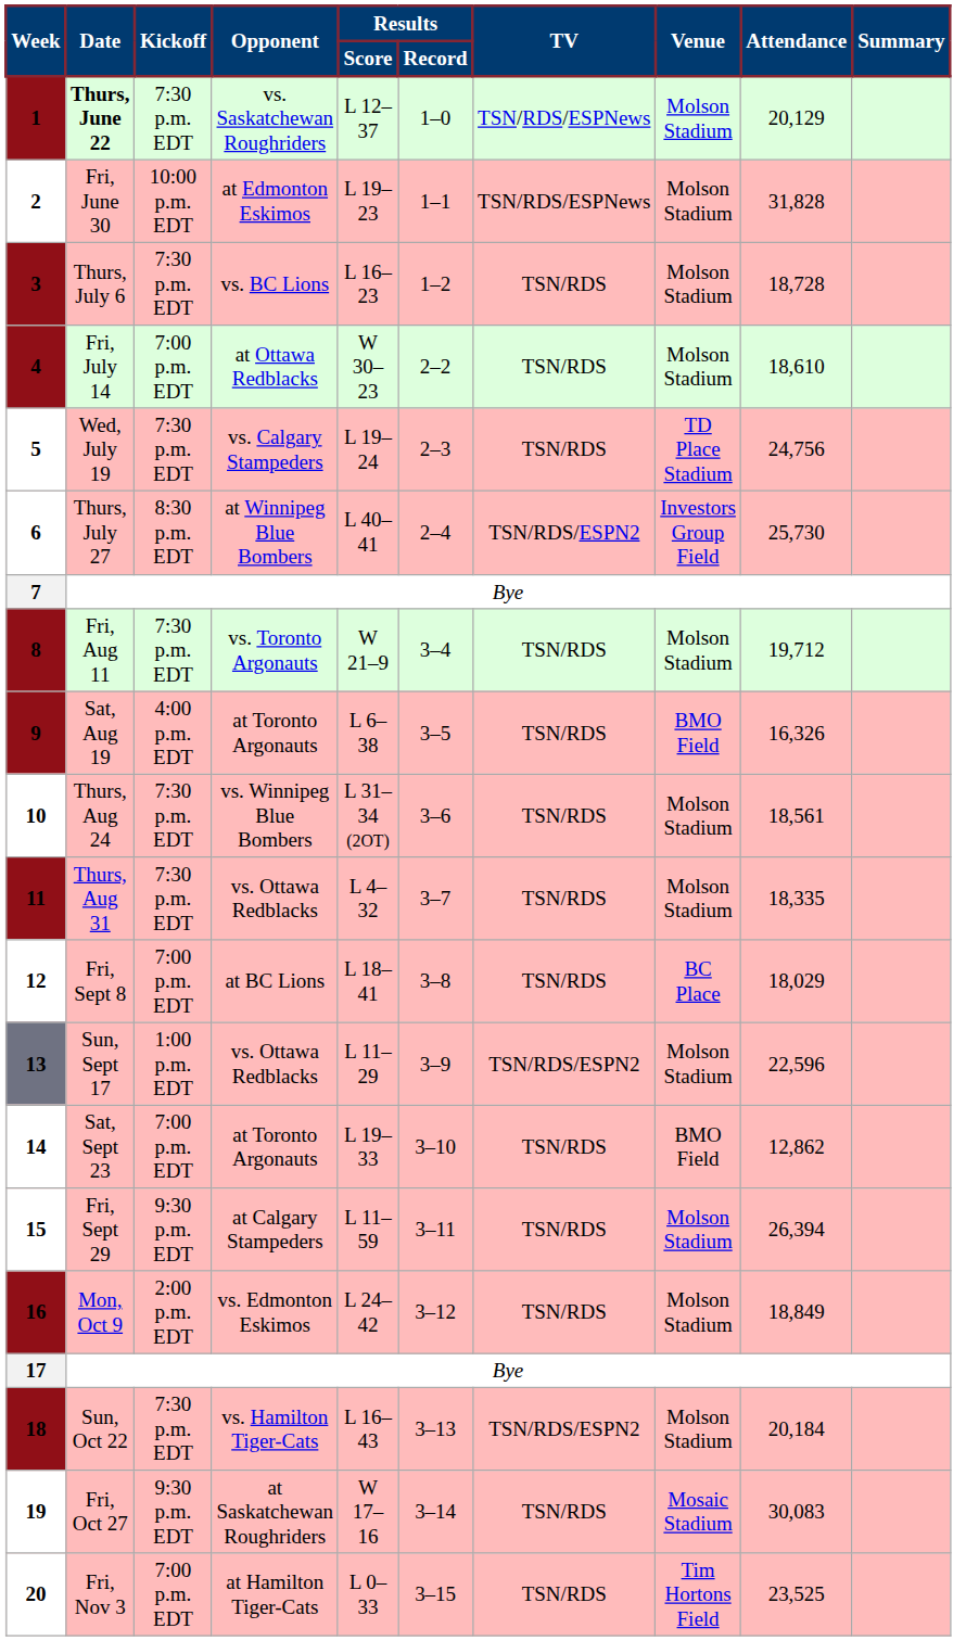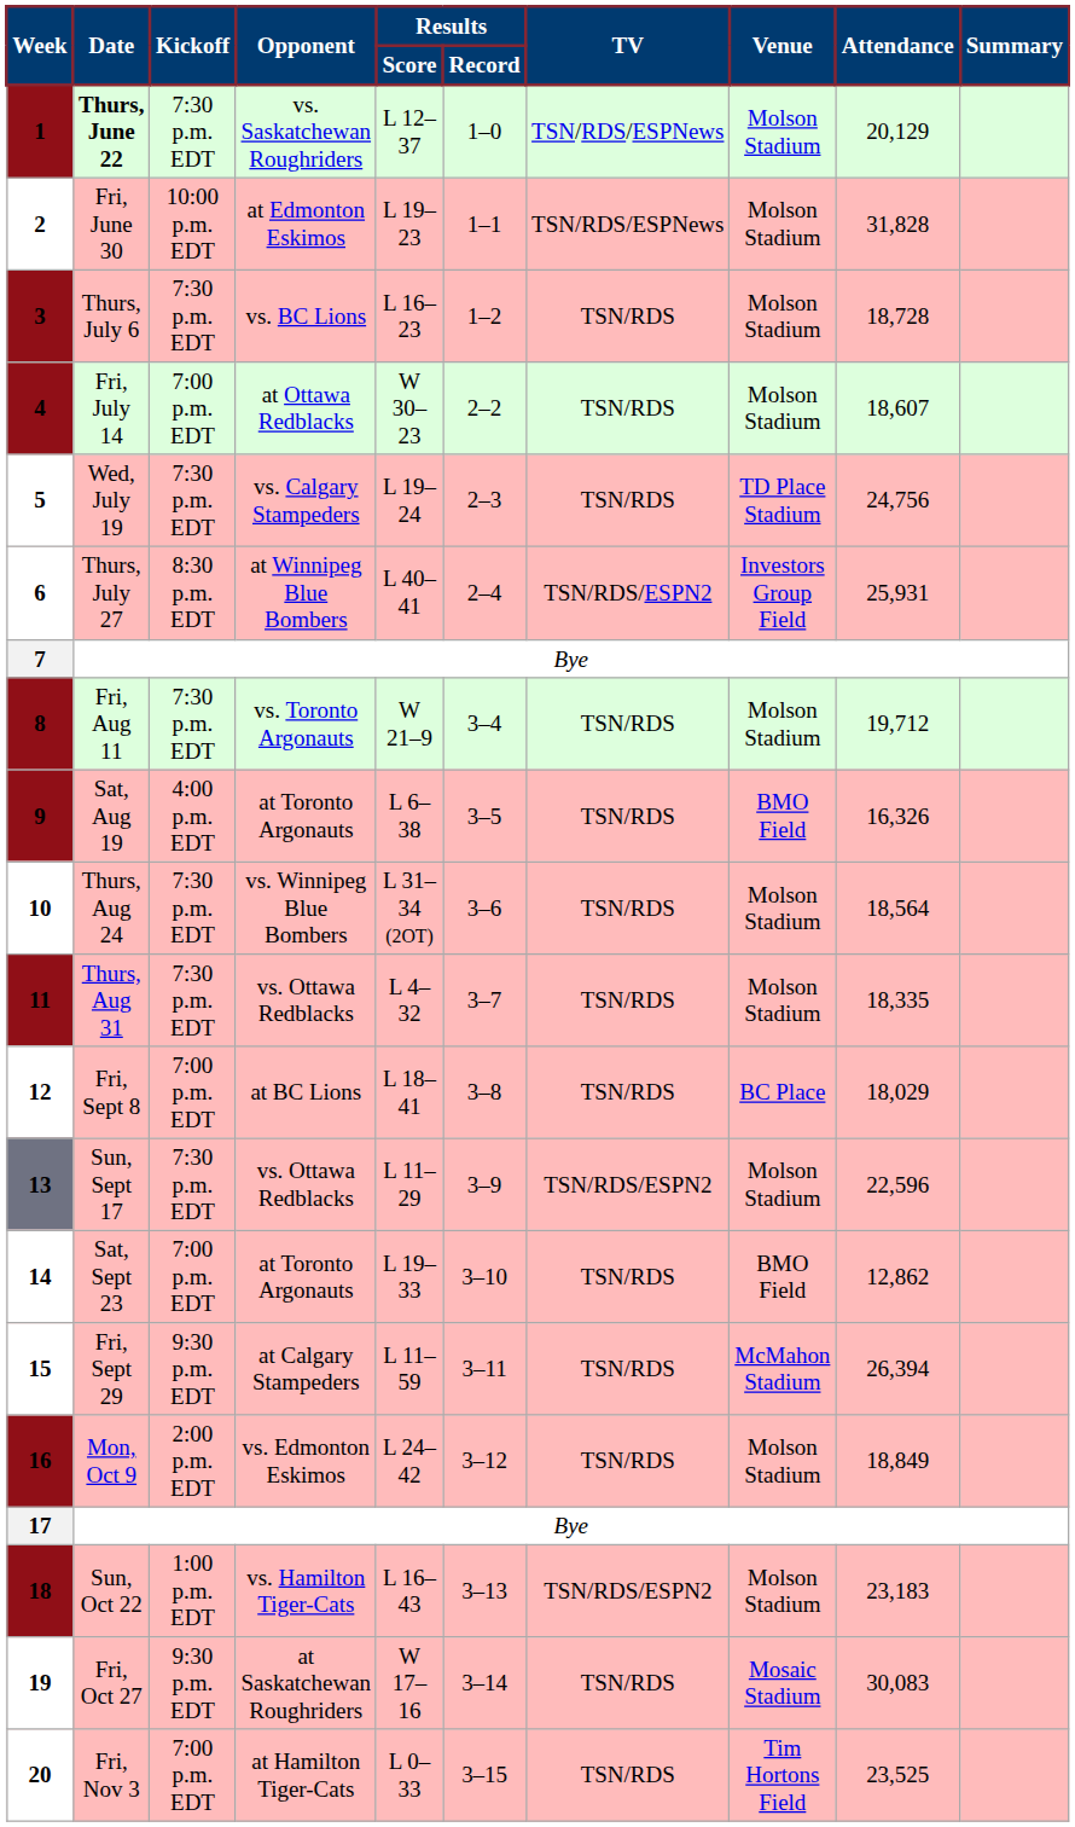 <table class="wikitable" style="font-size: 95%;">
 <tr>
 <th scope="col" style="background:#003A70;color:#FFFFFF;border:2px solid #862633;" rowspan=2>Week</th>
 <th scope="col" style="background:#003A70;color:#FFFFFF;border:2px solid #862633;" rowspan=2>Date</th>
 <th scope="col" style="background:#003A70;color:#FFFFFF;border:2px solid #862633;" rowspan=2>Kickoff</th>
 <th scope="col" style="background:#003A70;color:#FFFFFF;border:2px solid #862633;" rowspan=2>Opponent</th>
 <th scope="col" style="background:#003A70;color:#FFFFFF;border:2px solid #862633;" colspan=2>Results</th>
 <th scope="col" style="background:#003A70;color:#FFFFFF;border:2px solid #862633;" rowspan=2>TV</th>
 <th scope="col" style="background:#003A70;color:#FFFFFF;border:2px solid #862633;" rowspan=2>Venue</th>
 <th scope="col" style="background:#003A70;color:#FFFFFF;border:2px solid #862633;" rowspan=2>Attendance</th>
 <th scope="col" style="background:#003A70;color:#FFFFFF;border:2px solid #862633;" rowspan=2>Summary</th>
 </tr>
 <tr>
 <th scope="col" style="background:#003A70;color:#FFFFFF;border:2px solid #862633;">Score</th>
 <th scope="col" style="background:#003A70;color:#FFFFFF;border:2px solid #862633;">Record</th>
 </tr>
 <tr align="center" bgcolor="ddffdd">
 <th style="text-align:center; background:#900F17;"><span><strong>1</strong></span></th>
 <td align="center"><strong>Thurs, June 22</strong></td>
 <td align="center">7:30 p.m. EDT</td>
 <td align="center">vs. <a href='#'>Saskatchewan Roughriders</a></td>
 <td align="center">L 12–37</td>
 <td align="center">1–0</td>
 <td align="center"><a href='#'>TSN</a>/<a href='#'>RDS</a>/<a href='#'>ESPNews</a></td>
 <td align="center"><a href='#'>Molson Stadium</a></td>
 <td align="center">20,129</td>
 <td align="center"></td>
 </tr>
 <tr align="center" bgcolor="ffbbbb">
 <th style="text-align:center; background:white;"><span><strong>2</strong></span></th>
 <td align="center">Fri, June 30</td>
 <td align="center">10:00 p.m. EDT</td>
 <td align="center">at <a href='#'>Edmonton Eskimos</a></td>
 <td align="center">L 19–23</td>
 <td align="center">1–1</td>
 <td align="center">TSN/RDS/ESPNews</td>
 <td align="center">Molson Stadium</td>
 <td align="center">31,828</td>
 <td align="center"></td>
 </tr>
 <tr align="center" bgcolor="ffbbbb">
 <th style="text-align:center; background:#900F17;"><span><strong>3</strong></span></th>
 <td align="center">Thurs, July 6</td>
 <td align="center">7:30 p.m. EDT</td>
 <td align="center">vs. <a href='#'>BC Lions</a></td>
 <td align="center">L 16–23</td>
 <td align="center">1–2</td>
 <td align="center">TSN/RDS</td>
 <td align="center">Molson Stadium</td>
 <td align="center">18,728</td>
 <td align="center"></td>
 </tr>
 <tr align="center" bgcolor="ddffdd">
 <th style="text-align:center; background:#900F17;"><span><strong>4</strong></span></th>
 <td align="center">Fri, July 14</td>
 <td align="center">7:00 p.m. EDT</td>
 <td align="center">at <a href='#'>Ottawa Redblacks</a></td>
 <td align="center">W 30–23</td>
 <td align="center">2–2</td>
 <td align="center">TSN/RDS</td>
 <td align="center">Molson Stadium</td>
-<td align="center">18,610</td>
+<td align="center">18,607</td>
 <td align="center"></td>
 </tr>
 <tr align="center" bgcolor="ffbbbb">
 <th style="text-align:center; background:white;"><span><strong>5</strong></span></th>
 <td align="center">Wed, July 19</td>
 <td align="center">7:30 p.m. EDT</td>
 <td align="center">vs. <a href='#'>Calgary Stampeders</a></td>
 <td align="center">L 19–24</td>
 <td align="center">2–3</td>
 <td align="center">TSN/RDS</td>
 <td align="center"><a href='#'>TD Place Stadium</a></td>
 <td align="center">24,756</td>
 <td align="center"></td>
 </tr>
 <tr align="center" bgcolor="ffbbbb">
 <th style="text-align:center; background:white;"><span><strong>6</strong></span></th>
 <td align="center">Thurs, July 27</td>
 <td align="center">8:30 p.m. EDT</td>
 <td align="center">at <a href='#'>Winnipeg Blue Bombers</a></td>
 <td align="center">L 40–41</td>
 <td align="center">2–4</td>
 <td align="center">TSN/RDS/<a href='#'>ESPN2</a></td>
 <td align="center"><a href='#'>Investors Group Field</a></td>
-<td align="center">25,730</td>
+<td align="center">25,931</td>
 <td align="center"></td>
 </tr>
 <tr align="center" bgcolor="ffffff">
 <th align="center"><strong>7</strong></th>
 <td colspan=9 align="center" valign="middle"><em>Bye</em></td>
 </tr>
 <tr align="center" bgcolor="ddffdd">
 <th style="text-align:center; background:#900F17;"><span><strong>8</strong></span></th>
 <td align="center">Fri, Aug 11</td>
 <td align="center">7:30 p.m. EDT</td>
 <td align="center">vs. <a href='#'>Toronto Argonauts</a></td>
 <td align="center">W 21–9</td>
 <td align="center">3–4</td>
 <td align="center">TSN/RDS</td>
 <td align="center">Molson Stadium</td>
 <td align="center">19,712</td>
 <td align="center"></td>
 </tr>
 <tr align="center" bgcolor="ffbbbb">
 <th style="text-align:center; background:#900F17;"><span><strong>9</strong></span></th>
 <td align="center">Sat, Aug 19</td>
 <td align="center">4:00 p.m. EDT</td>
 <td align="center">at Toronto Argonauts</td>
 <td align="center">L 6–38</td>
 <td align="center">3–5</td>
 <td align="center">TSN/RDS</td>
 <td align="center"><a href='#'>BMO Field</a></td>
 <td align="center">16,326</td>
 <td align="center"></td>
 </tr>
 <tr align="center" bgcolor="ffbbbb">
 <th style="text-align:center; background:white;"><span><strong>10</strong></span></th>
 <td align="center">Thurs, Aug 24</td>
 <td align="center">7:30 p.m. EDT</td>
 <td align="center">vs. Winnipeg Blue Bombers</td>
 <td align="center">L 31–34 <small>(2OT)</small></td>
 <td align="center">3–6</td>
 <td align="center">TSN/RDS</td>
 <td align="center">Molson Stadium</td>
-<td align="center">18,561</td>
+<td align="center">18,564</td>
 <td align="center"></td>
 </tr>
 <tr align="center" bgcolor="ffbbbb">
 <th style="text-align:center; background:#900F17;"><span><strong>11</strong></span></th>
 <td align="center"><a href='#'>Thurs, Aug 31</a></td>
 <td align="center">7:30 p.m. EDT</td>
 <td align="center">vs. Ottawa Redblacks</td>
 <td align="center">L 4–32</td>
 <td align="center">3–7</td>
 <td align="center">TSN/RDS</td>
 <td align="center">Molson Stadium</td>
 <td align="center">18,335</td>
 <td align="center"></td>
 </tr>
 <tr align="center" bgcolor="ffbbbb">
 <th style="text-align:center; background:white;"><span><strong>12</strong></span></th>
 <td align="center">Fri, Sept 8</td>
 <td align="center">7:00 p.m. EDT</td>
 <td align="center">at BC Lions</td>
 <td align="center">L 18–41</td>
 <td align="center">3–8</td>
 <td align="center">TSN/RDS</td>
 <td align="center"><a href='#'>BC Place</a></td>
 <td align="center">18,029</td>
 <td align="center"></td>
 </tr>
 <tr align="center" bgcolor="ffbbbb">
 <th style="text-align:center; background:#6F7282;"><span><strong>13</strong></span></th>
 <td align="center">Sun, Sept 17</td>
-<td align="center">1:00 p.m. EDT</td>
+<td align="center">7:30 p.m. EDT</td>
 <td align="center">vs. Ottawa Redblacks</td>
 <td align="center">L 11–29</td>
 <td align="center">3–9</td>
 <td align="center">TSN/RDS/ESPN2</td>
 <td align="center">Molson Stadium</td>
 <td align="center">22,596</td>
 <td align="center"></td>
 </tr>
 <tr align="center" bgcolor="ffbbbb">
 <th style="text-align:center; background:white;"><span><strong>14</strong></span></th>
 <td align="center">Sat, Sept 23</td>
 <td align="center">7:00 p.m. EDT</td>
 <td align="center">at Toronto Argonauts</td>
 <td align="center">L 19–33</td>
 <td align="center">3–10</td>
 <td align="center">TSN/RDS</td>
 <td align="center">BMO Field</td>
 <td align="center">12,862</td>
 <td align="center"></td>
 </tr>
 <tr align="center" bgcolor="ffbbbb">
 <th style="text-align:center; background:white;"><span><strong>15</strong></span></th>
 <td align="center">Fri, Sept 29</td>
 <td align="center">9:30 p.m. EDT</td>
 <td align="center">at Calgary Stampeders</td>
 <td align="center">L 11–59</td>
 <td align="center">3–11</td>
 <td align="center">TSN/RDS</td>
-<td align="center"><a href='#'>Molson Stadium</a></td>
+<td align="center"><a href='#'>McMahon Stadium</a></td>
 <td align="center">26,394</td>
 <td align="center"></td>
 </tr>
 <tr align="center" bgcolor="ffbbbb">
 <th style="text-align:center; background:#900F17;"><span><strong>16</strong></span></th>
 <td align="center"><a href='#'>Mon, Oct 9</a></td>
 <td align="center">2:00 p.m. EDT</td>
 <td align="center">vs. Edmonton Eskimos</td>
 <td align="center">L 24–42</td>
 <td align="center">3–12</td>
 <td align="center">TSN/RDS</td>
 <td align="center">Molson Stadium</td>
 <td align="center">18,849</td>
 <td align="center"></td>
 </tr>
 <tr align="center" bgcolor="ffffff">
 <th align="center"><strong>17</strong></th>
 <td colspan=9 align="center" valign="middle"><em>Bye</em></td>
 </tr>
 <tr align="center" bgcolor="ffbbbb">
 <th style="text-align:center; background:#900F17;"><span><strong>18</strong></span></th>
 <td align="center">Sun, Oct 22</td>
-<td align="center">7:30 p.m. EDT</td>
+<td align="center">1:00 p.m. EDT</td>
 <td align="center">vs. <a href='#'>Hamilton Tiger-Cats</a></td>
 <td align="center">L 16–43</td>
 <td align="center">3–13</td>
 <td align="center">TSN/RDS/ESPN2</td>
 <td align="center">Molson Stadium</td>
-<td align="center">20,184</td>
+<td align="center">23,183</td>
 <td align="center"></td>
 </tr>
 <tr align="center" bgcolor="ffbbbb">
 <th style="text-align:center; background:white;"><span><strong>19</strong></span></th>
 <td align="center">Fri, Oct 27</td>
 <td align="center">9:30 p.m. EDT</td>
 <td align="center">at Saskatchewan Roughriders</td>
 <td align="center">W 17–16</td>
 <td align="center">3–14</td>
 <td align="center">TSN/RDS</td>
 <td align="center"><a href='#'>Mosaic Stadium</a></td>
 <td align="center">30,083</td>
 <td align="center"></td>
 </tr>
 <tr align="center" bgcolor="ffbbbb">
 <th style="text-align:center; background:white;"><span><strong>20</strong></span></th>
 <td align="center">Fri, Nov 3</td>
 <td align="center">7:00 p.m. EDT</td>
 <td align="center">at Hamilton Tiger-Cats</td>
 <td align="center">L 0–33</td>
 <td align="center">3–15</td>
 <td align="center">TSN/RDS</td>
 <td align="center"><a href='#'>Tim Hortons Field</a></td>
 <td align="center">23,525</td>
 <td align="center"></td>
 </tr>
 </table>
